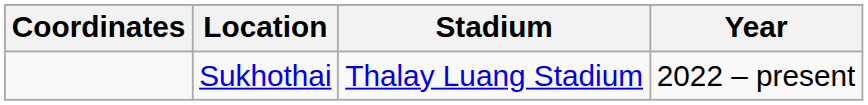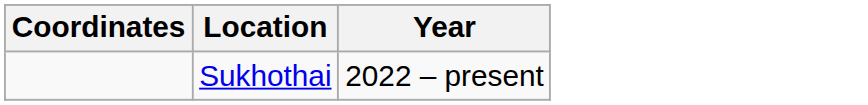 <table class="wikitable sortable">
 <tr>
 <th>Coordinates</th>
 <th>Location</th>
-<th>Stadium</th>
 <th>Year</th>
 </tr>
 <tr>
 <td></td>
 <td><a href='#'>Sukhothai</a></td>
-<td><a href='#'>Thalay Luang Stadium</a></td>
 <td>2022 – present</td>
 </tr>
 </table>
